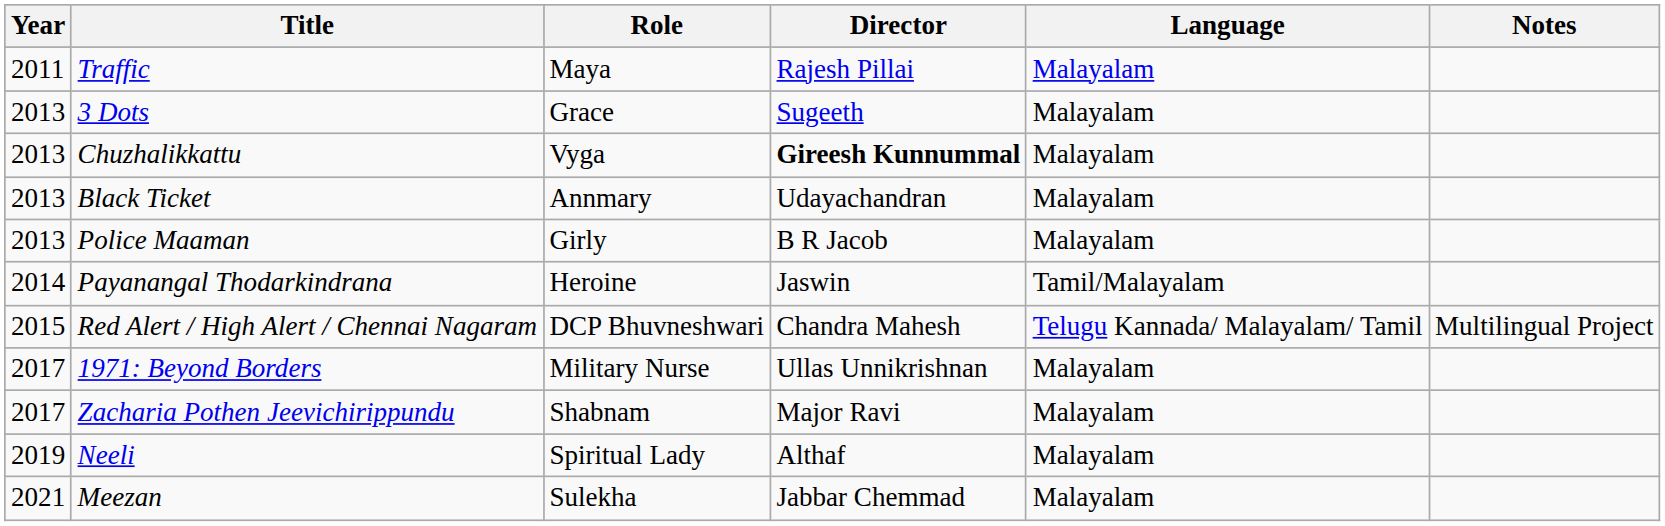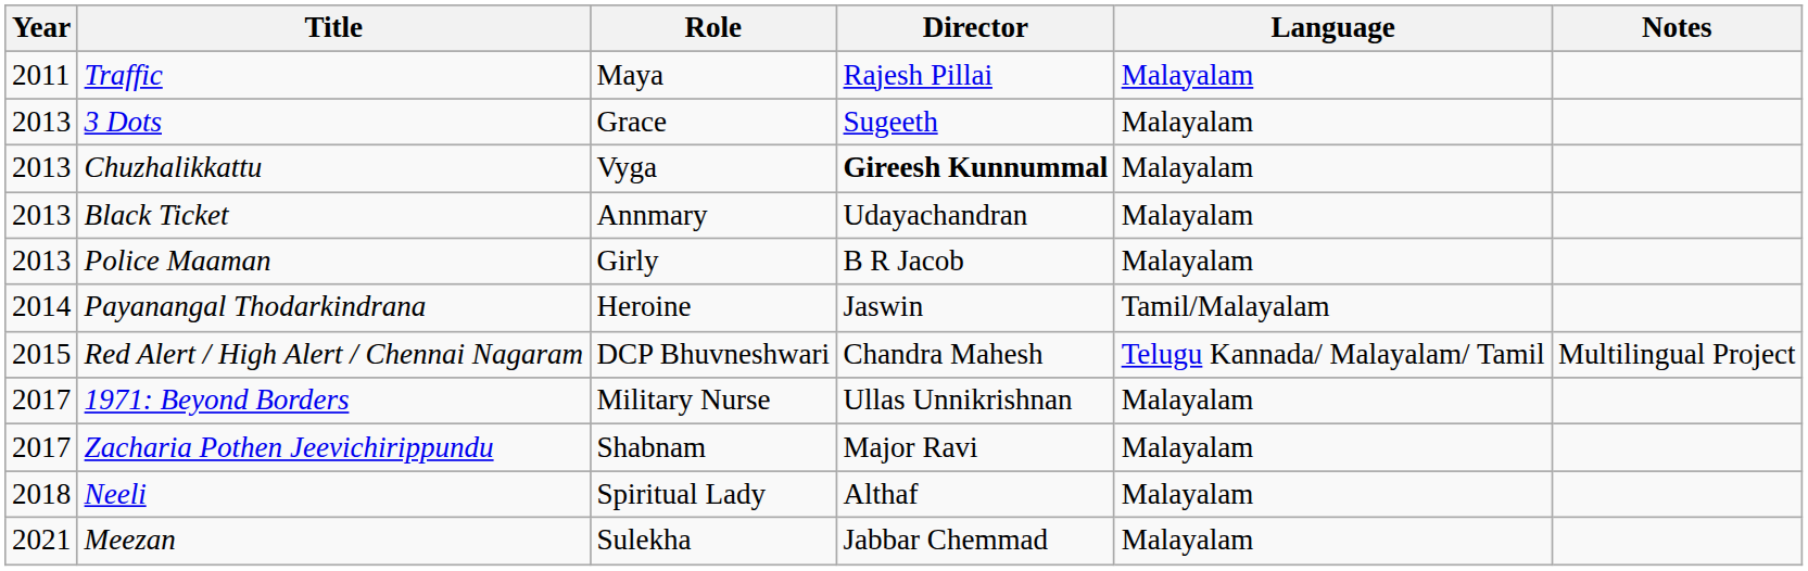 <table class="wikitable">
 <tr>
 <th>Year</th>
 <th>Title</th>
 <th>Role</th>
 <th>Director</th>
 <th>Language</th>
 <th>Notes</th>
 </tr>
 <tr>
 <td>2011</td>
 <td><em><a href='#'>Traffic</a></em></td>
 <td>Maya</td>
 <td><a href='#'>Rajesh Pillai</a></td>
 <td><a href='#'>Malayalam</a></td>
 <td></td>
 </tr>
 <tr>
 <td>2013</td>
 <td><em><a href='#'>3 Dots</a></em></td>
 <td>Grace</td>
 <td><a href='#'>Sugeeth</a></td>
 <td>Malayalam</td>
 <td></td>
 </tr>
 <tr>
 <td>2013</td>
 <td><em>Chuzhalikkattu</em></td>
 <td>Vyga</td>
 <td><strong>Gireesh Kunnummal</strong></td>
 <td>Malayalam</td>
 <td></td>
 </tr>
 <tr>
 <td>2013</td>
 <td><em>Black Ticket</em></td>
 <td>Annmary</td>
 <td>Udayachandran</td>
 <td>Malayalam</td>
 <td></td>
 </tr>
 <tr>
 <td>2013</td>
 <td><em>Police Maaman</em></td>
 <td>Girly</td>
 <td>B R Jacob</td>
 <td>Malayalam</td>
 <td></td>
 </tr>
 <tr>
 <td>2014</td>
 <td><em>Payanangal Thodarkindrana</em></td>
 <td>Heroine</td>
 <td>Jaswin</td>
 <td>Tamil/Malayalam</td>
 <td></td>
 </tr>
 <tr>
 <td>2015</td>
 <td><em>Red Alert / High Alert / Chennai Nagaram</em></td>
 <td>DCP Bhuvneshwari</td>
 <td>Chandra Mahesh</td>
 <td><a href='#'>Telugu</a> Kannada/ Malayalam/ Tamil</td>
 <td>Multilingual Project</td>
 </tr>
 <tr>
 <td>2017</td>
 <td><em><a href='#'>1971: Beyond Borders</a></em></td>
 <td>Military Nurse</td>
 <td>Ullas Unnikrishnan</td>
 <td>Malayalam</td>
 <td></td>
 </tr>
 <tr>
 <td>2017</td>
 <td><em><a href='#'>Zacharia Pothen Jeevichirippundu</a></em></td>
 <td>Shabnam</td>
 <td>Major Ravi</td>
 <td>Malayalam</td>
 <td></td>
 </tr>
 <tr>
-<td>2019</td>
+<td>2018</td>
 <td><em><a href='#'>Neeli</a></em></td>
 <td>Spiritual Lady</td>
 <td>Althaf</td>
 <td>Malayalam</td>
 <td></td>
 </tr>
 <tr>
 <td>2021</td>
 <td><em>Meezan </em></td>
 <td>Sulekha</td>
 <td>Jabbar Chemmad</td>
 <td>Malayalam</td>
 <td></td>
 </tr>
 </table>
